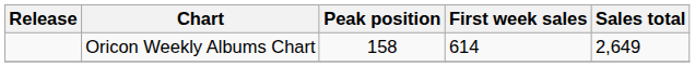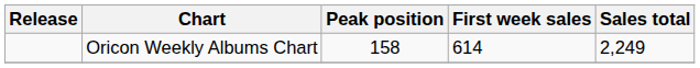 <table class="wikitable">
 <tr>
 <th>Release</th>
 <th>Chart</th>
 <th>Peak position</th>
 <th>First week sales</th>
 <th>Sales total</th>
 </tr>
 <tr>
 <td></td>
 <td>Oricon Weekly Albums Chart</td>
 <td align="center">158</td>
 <td>614</td>
-<td>2,649</td>
+<td>2,249</td>
 </tr>
 <tr>
 </tr>
 </table>
